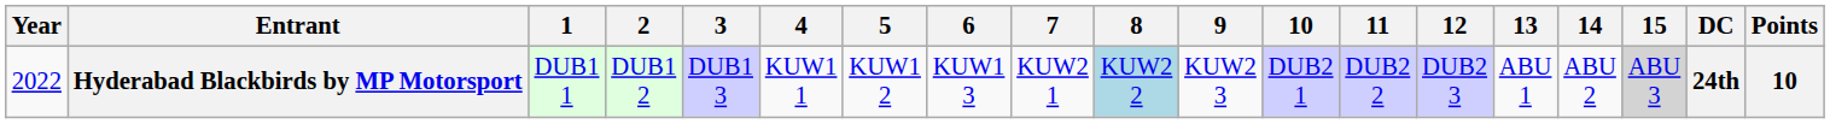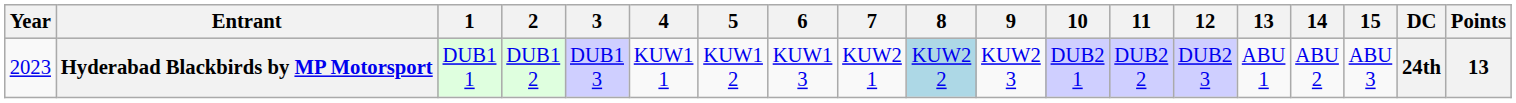 <table class="wikitable" style="text-align:center; font-size:85%">
 <tr>
 <th>Year</th>
 <th>Entrant</th>
 <th>1</th>
 <th>2</th>
 <th>3</th>
 <th>4</th>
 <th>5</th>
 <th>6</th>
 <th>7</th>
 <th>8</th>
 <th>9</th>
 <th>10</th>
 <th>11</th>
 <th>12</th>
 <th>13</th>
 <th>14</th>
 <th>15</th>
 <th>DC</th>
 <th>Points</th>
 </tr>
 <tr>
-<td><a href='#'>2022</a></td>
+<td><a href='#'>2023</a></td>
 <th nowrap>Hyderabad Blackbirds by <a href='#'>MP Motorsport</a></th>
 <td style="background:#DFFFDF;"><a href='#'>DUB1<br>1</a><br></td>
 <td style="background:#DFFFDF;"><a href='#'>DUB1<br>2</a><br></td>
 <td style="background:#CFCFFF;"><a href='#'>DUB1<br>3</a><br></td>
 <td><a href='#'>KUW1<br>1</a></td>
 <td><a href='#'>KUW1<br>2</a></td>
 <td><a href='#'>KUW1<br>3</a></td>
 <td><a href='#'>KUW2<br>1</a></td>
 <td style="background: lightblue;"><a href='#'>KUW2<br>2</a></td>
 <td><a href='#'>KUW2<br>3</a></td>
 <td style="background:#CFCFFF;"><a href='#'>DUB2<br>1</a><br></td>
 <td style="background:#CFCFFF;"><a href='#'>DUB2<br>2</a><br></td>
 <td style="background:#CFCFFF;"><a href='#'>DUB2<br>3</a><br></td>
 <td><a href='#'>ABU<br>1</a></td>
 <td><a href='#'>ABU<br>2</a></td>
-<td style="background: lightgrey;"><a href='#'>ABU<br>3</a></td>
+<td><a href='#'>ABU<br>3</a></td>
 <th style="background:#;">24th</th>
-<th style="background:#;">10</th>
+<th style="background:#;">13</th>
 </tr>
 </table>
